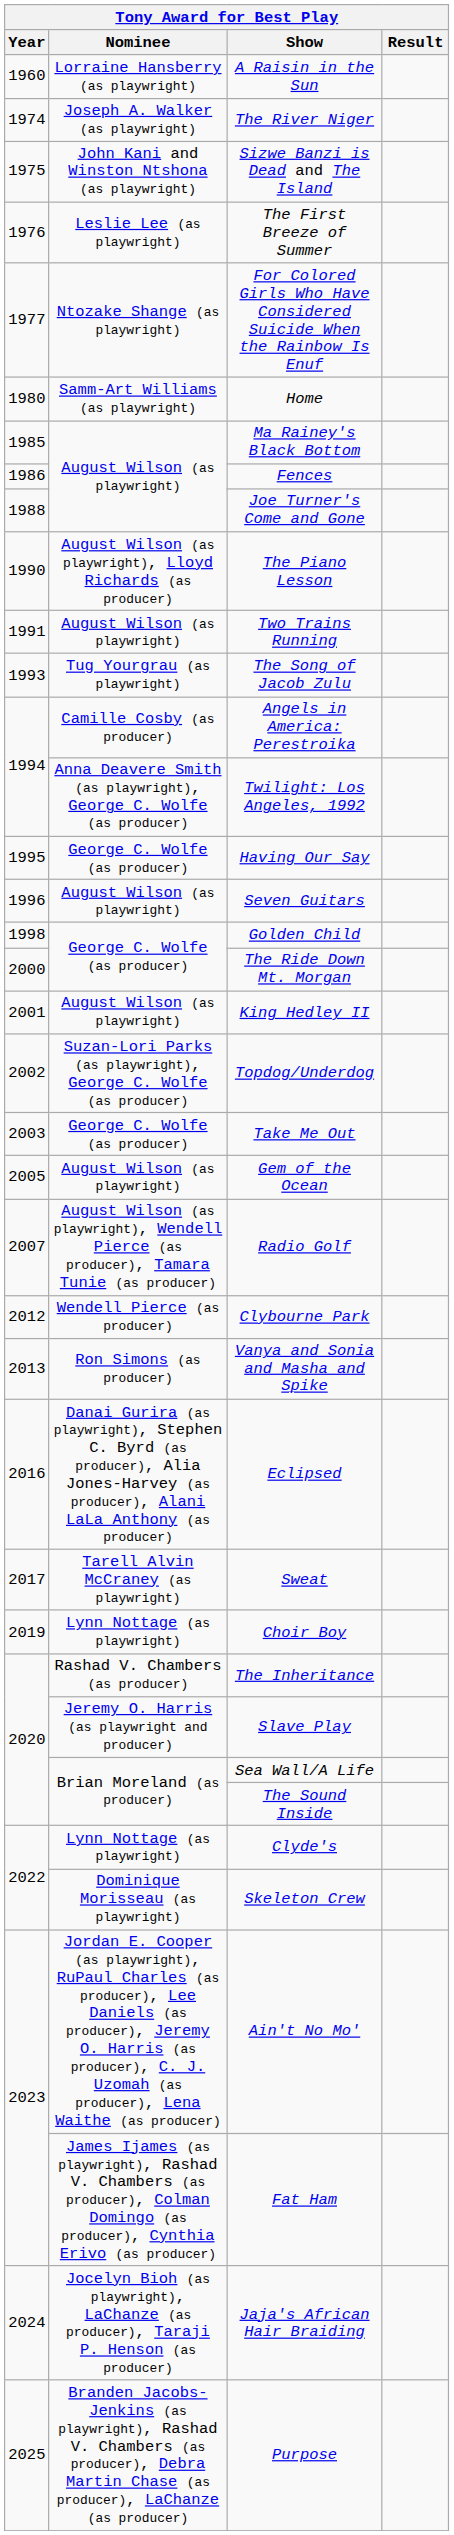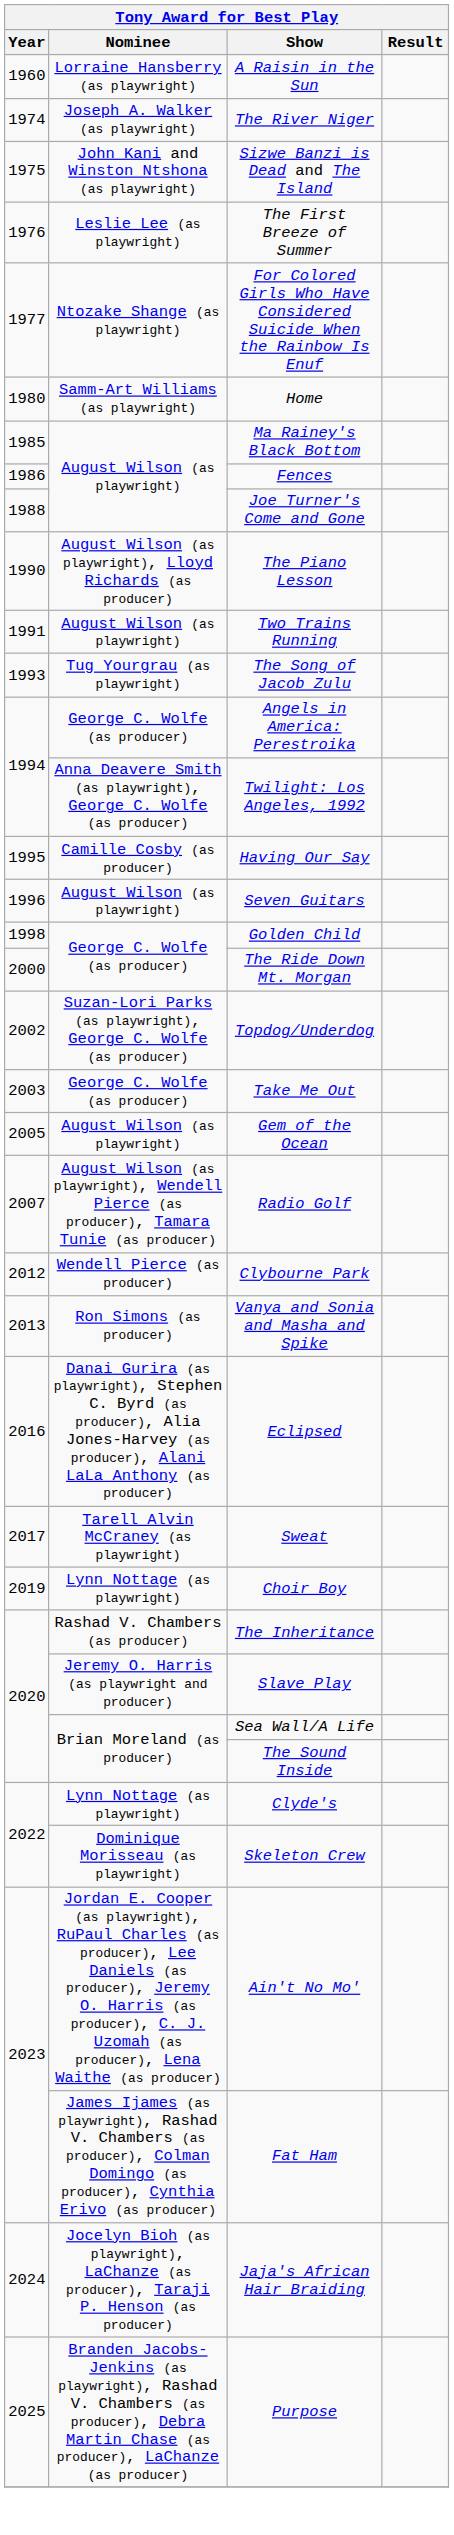 <table class="wikitable" width="60%" style="text-align: center">
 <tr>
 <th colspan="4"><a href='#'>Tony Award for Best Play</a></th>
 </tr>
 <tr>
 <th style="width:10%;">Year</th>
 <th style="width:40%;">Nominee</th>
 <th style="width:35%;">Show</th>
 <th style="width:15%;">Result</th>
 </tr>
 <tr>
 <td>1960</td>
 <td><a href='#'>Lorraine Hansberry</a> <small>(as playwright)</small></td>
 <td><em><a href='#'>A Raisin in the Sun</a></em></td>
 <td></td>
 </tr>
 <tr>
 <td>1974</td>
 <td><a href='#'>Joseph A. Walker</a> <small>(as playwright)</small></td>
 <td><em><a href='#'>The River Niger</a></em></td>
 <td></td>
 </tr>
 <tr>
 <td>1975</td>
 <td><a href='#'>John Kani</a> and <a href='#'>Winston Ntshona</a> <small>(as playwright)</small></td>
 <td><em><a href='#'>Sizwe Banzi is Dead</a></em> and <em><a href='#'>The Island</a></em></td>
 <td></td>
 </tr>
 <tr>
 <td>1976</td>
 <td><a href='#'>Leslie Lee</a> <small>(as playwright)</small></td>
 <td><em>The First Breeze of Summer</em></td>
 <td></td>
 </tr>
 <tr>
 <td>1977</td>
 <td><a href='#'>Ntozake Shange</a> <small>(as playwright)</small></td>
 <td><em><a href='#'>For Colored Girls Who Have Considered Suicide When the Rainbow Is Enuf</a></em></td>
 <td></td>
 </tr>
 <tr>
 <td>1980</td>
 <td><a href='#'>Samm-Art Williams</a> <small>(as playwright)</small></td>
 <td><em>Home</em></td>
 <td></td>
 </tr>
 <tr>
 <td>1985</td>
 <td rowspan="3"><a href='#'>August Wilson</a> <small>(as playwright)</small></td>
 <td><em><a href='#'>Ma Rainey's Black Bottom</a></em></td>
 <td></td>
 </tr>
 <tr>
 <td>1986</td>
 <td><em><a href='#'>Fences</a></em></td>
 <td></td>
 </tr>
 <tr>
 <td>1988</td>
 <td><em><a href='#'>Joe Turner's Come and Gone</a></em></td>
 <td></td>
 </tr>
 <tr>
 <td>1990</td>
 <td><a href='#'>August Wilson</a> <small>(as playwright)</small>, <a href='#'>Lloyd Richards</a> <small>(as producer)</small></td>
 <td><em><a href='#'>The Piano Lesson</a></em></td>
 <td></td>
 </tr>
 <tr>
 <td>1991</td>
 <td><a href='#'>August Wilson</a> <small>(as playwright)</small></td>
 <td><em><a href='#'>Two Trains Running</a></em></td>
 <td></td>
 </tr>
 <tr>
 <td>1993</td>
 <td><a href='#'>Tug Yourgrau</a> <small>(as playwright)</small></td>
 <td><em><a href='#'>The Song of Jacob Zulu</a></em></td>
 <td></td>
 </tr>
 <tr>
 <td rowspan="2">1994</td>
-<td><a href='#'>Camille Cosby</a> <small>(as producer)</small></td>
+<td><a href='#'>George C. Wolfe</a> <small>(as producer)</small></td>
 <td><em><a href='#'>Angels in America: Perestroika</a></em></td>
 <td></td>
 </tr>
 <tr>
 <td><a href='#'>Anna Deavere Smith</a> <small>(as playwright)</small>, <a href='#'>George C. Wolfe</a> <small>(as producer)</small></td>
 <td><em><a href='#'>Twilight: Los Angeles, 1992</a></em></td>
 <td></td>
 </tr>
 <tr>
 <td>1995</td>
-<td><a href='#'>George C. Wolfe</a> <small>(as producer)</small></td>
+<td><a href='#'>Camille Cosby</a> <small>(as producer)</small></td>
 <td><em><a href='#'>Having Our Say</a></em></td>
 <td></td>
 </tr>
 <tr>
 <td>1996</td>
 <td><a href='#'>August Wilson</a> <small>(as playwright)</small></td>
 <td><em><a href='#'>Seven Guitars</a></em></td>
 <td></td>
 </tr>
 <tr>
 <td>1998</td>
 <td rowspan="2"><a href='#'>George C. Wolfe</a> <small>(as producer)</small></td>
 <td><em><a href='#'>Golden Child</a></em></td>
 <td></td>
 </tr>
 <tr>
 <td>2000</td>
 <td><em><a href='#'>The Ride Down Mt. Morgan</a></em></td>
-<td></td>
-</tr>
-<tr>
-<td>2001</td>
-<td><a href='#'>August Wilson</a> <small>(as playwright)</small></td>
-<td><em><a href='#'>King Hedley II</a></em></td>
 <td></td>
 </tr>
 <tr>
 <td>2002</td>
 <td><a href='#'>Suzan-Lori Parks</a> <small>(as playwright)</small>, <a href='#'>George C. Wolfe</a> <small>(as producer)</small></td>
 <td><em><a href='#'>Topdog/Underdog</a></em></td>
 <td></td>
 </tr>
 <tr>
 <td>2003</td>
 <td><a href='#'>George C. Wolfe</a> <small>(as producer)</small></td>
 <td><em><a href='#'>Take Me Out</a></em></td>
 <td></td>
 </tr>
 <tr>
 <td>2005</td>
 <td><a href='#'>August Wilson</a> <small>(as playwright)</small></td>
 <td><em><a href='#'>Gem of the Ocean</a></em></td>
 <td></td>
 </tr>
 <tr>
 <td>2007</td>
 <td><a href='#'>August Wilson</a> <small>(as playwright)</small>, <a href='#'>Wendell Pierce</a> <small>(as producer)</small>, <a href='#'>Tamara Tunie</a> <small>(as producer)</small></td>
 <td><em><a href='#'>Radio Golf</a></em></td>
 <td></td>
 </tr>
 <tr>
 <td>2012</td>
 <td><a href='#'>Wendell Pierce</a> <small>(as producer)</small></td>
 <td><em><a href='#'>Clybourne Park</a></em></td>
 <td></td>
 </tr>
 <tr>
 <td>2013</td>
 <td><a href='#'>Ron Simons</a> <small>(as producer)</small></td>
 <td><em><a href='#'>Vanya and Sonia and Masha and Spike</a></em></td>
 <td></td>
 </tr>
 <tr>
 <td>2016</td>
 <td><a href='#'>Danai Gurira</a> <small>(as playwright)</small>, Stephen C. Byrd <small>(as producer)</small>, Alia Jones-Harvey <small>(as producer)</small>, <a href='#'>Alani LaLa Anthony</a> <small>(as producer)</small></td>
 <td><em><a href='#'>Eclipsed</a></em></td>
 <td></td>
 </tr>
 <tr>
 <td>2017</td>
 <td><a href='#'>Tarell Alvin McCraney</a> <small>(as playwright)</small></td>
 <td><em><a href='#'>Sweat</a></em></td>
 <td></td>
 </tr>
 <tr>
 <td>2019</td>
 <td><a href='#'>Lynn Nottage</a> <small>(as playwright)</small></td>
 <td><em><a href='#'>Choir Boy</a></em></td>
 <td></td>
 </tr>
 <tr>
 <td rowspan="4">2020</td>
 <td>Rashad V. Chambers <small>(as producer)</small></td>
 <td><em><a href='#'>The Inheritance</a></em></td>
 <td></td>
 </tr>
 <tr>
 <td><a href='#'>Jeremy O. Harris</a> <small>(as playwright and producer)</small></td>
 <td><em><a href='#'>Slave Play</a></em></td>
 <td></td>
 </tr>
 <tr>
 <td rowspan="2">Brian Moreland <small>(as producer)</small></td>
 <td><em>Sea Wall/A Life</em></td>
 <td></td>
 </tr>
 <tr>
 <td><em><a href='#'>The Sound Inside</a></em></td>
 <td></td>
 </tr>
 <tr>
 <td rowspan="2">2022</td>
 <td><a href='#'>Lynn Nottage</a> <small>(as playwright)</small></td>
 <td><em><a href='#'>Clyde's</a></em></td>
 <td></td>
 </tr>
 <tr>
 <td><a href='#'>Dominique Morisseau</a> <small>(as playwright)</small></td>
 <td><em><a href='#'>Skeleton Crew</a></em></td>
 <td></td>
 </tr>
 <tr>
 <td rowspan="2">2023</td>
 <td><a href='#'>Jordan E. Cooper</a> <small>(as playwright)</small>, <a href='#'>RuPaul Charles</a> <small>(as producer)</small>, <a href='#'>Lee Daniels</a> <small>(as producer)</small>, <a href='#'>Jeremy O. Harris</a> <small>(as producer)</small>, <a href='#'>C. J. Uzomah</a> <small>(as producer)</small>, <a href='#'>Lena Waithe</a> <small>(as producer)</small></td>
 <td><em><a href='#'>Ain't No Mo'</a></em></td>
 <td></td>
 </tr>
 <tr>
 <td><a href='#'>James Ijames</a> <small>(as playwright)</small>, Rashad V. Chambers <small>(as producer)</small>, <a href='#'>Colman Domingo</a> <small>(as producer)</small>, <a href='#'>Cynthia Erivo</a> <small>(as producer)</small></td>
 <td><em><a href='#'>Fat Ham</a></em></td>
 <td></td>
 </tr>
 <tr>
 <td>2024</td>
 <td><a href='#'>Jocelyn Bioh</a> <small>(as playwright)</small>, <a href='#'>LaChanze</a> <small>(as producer)</small>, <a href='#'>Taraji P. Henson</a> <small>(as producer)</small></td>
 <td><em><a href='#'>Jaja's African Hair Braiding</a></em></td>
 <td></td>
 </tr>
 <tr>
 <td>2025</td>
 <td><a href='#'>Branden Jacobs-Jenkins</a> <small>(as playwright)</small>, Rashad V. Chambers <small>(as producer)</small>, <a href='#'>Debra Martin Chase</a> <small>(as producer)</small>, <a href='#'>LaChanze</a> <small>(as producer)</small></td>
 <td><em><a href='#'>Purpose</a></em></td>
 <td></td>
 </tr>
 <tr>
 </tr>
 </table>
